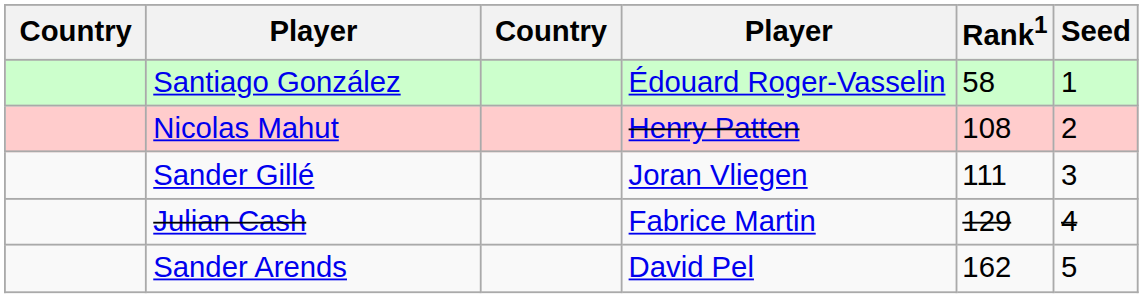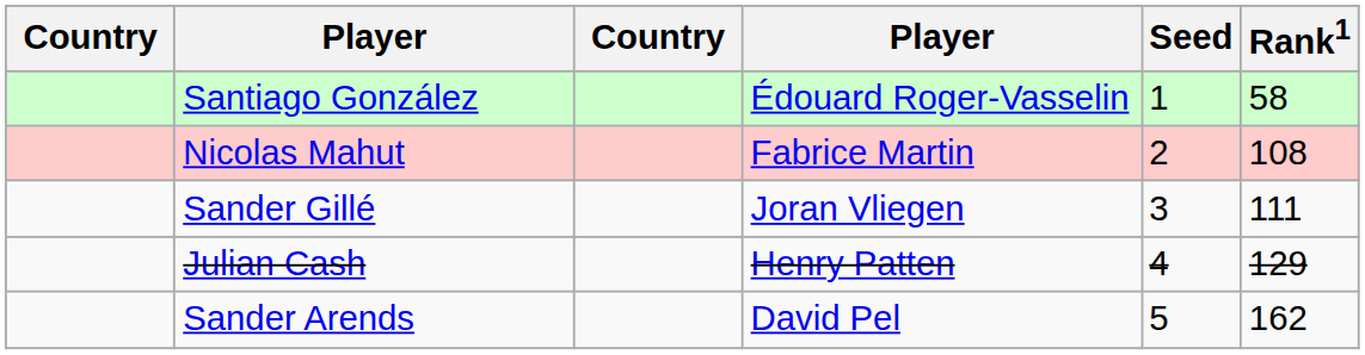 <table class="sortable wikitable">
 <tr>
 <th width="70">Country</th>
 <th width="175">Player</th>
 <th width="70">Country</th>
 <th width="175">Player</th>
+<th>Seed</th>
 <th>Rank<sup>1</sup></th>
-<th>Seed</th>
 </tr>
 <tr bgcolor=#cfc>
 <td></td>
 <td><a href='#'>Santiago González</a></td>
 <td></td>
 <td><a href='#'>Édouard Roger-Vasselin</a></td>
+<td>1</td>
 <td>58</td>
-<td>1</td>
 </tr>
 <tr bgcolor=#fcc>
 <td></td>
 <td><a href='#'>Nicolas Mahut</a></td>
 <td></td>
-<td><s><a href='#'>Henry Patten</a></s></td>
+<td><a href='#'>Fabrice Martin</a></td>
+<td>2</td>
 <td>108</td>
-<td>2</td>
 </tr>
 <tr>
 <td></td>
 <td><a href='#'>Sander Gillé</a></td>
 <td></td>
 <td><a href='#'>Joran Vliegen</a></td>
+<td>3</td>
 <td>111</td>
-<td>3</td>
 </tr>
 <tr>
 <td><s></s></td>
 <td><s><a href='#'>Julian Cash</a></s></td>
 <td><s></s></td>
-<td><a href='#'>Fabrice Martin</a></td>
+<td><s><a href='#'>Henry Patten</a></s></td>
+<td><s>4</s></td>
 <td><s>129</s></td>
-<td><s>4</s></td>
 </tr>
 <tr>
 <td></td>
 <td><a href='#'>Sander Arends</a></td>
 <td></td>
 <td><a href='#'>David Pel</a></td>
+<td>5</td>
 <td>162</td>
-<td>5</td>
 </tr>
 </table>
